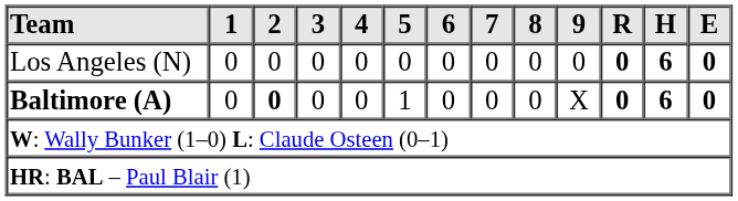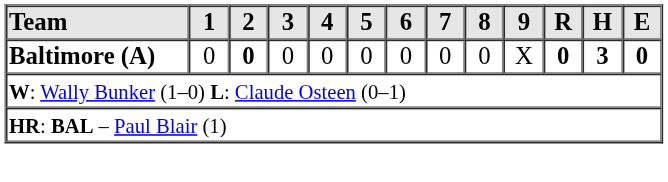 <table border=1 cellspacing=0 width=425 style="margin-left:3em;">
 <tr style="text-align:center; background-color:#e6e6e6;">
 <th align=left width=28%>Team</th>
 <th width=6%>1</th>
 <th width=6%>2</th>
 <th width=6%>3</th>
 <th width=6%>4</th>
 <th width=6%>5</th>
 <th width=6%>6</th>
 <th width=6%>7</th>
 <th width=6%>8</th>
 <th width=6%>9</th>
 <th width=6%>R</th>
 <th width=6%>H</th>
 <th width=6%>E</th>
 </tr>
 <tr style="text-align:center;">
-<td align=left>Los Angeles (N)</td>
+<td align=left><strong>Baltimore (A)</strong></td>
+<td>0</td>
+<td><strong>0</strong></td>
 <td>0</td>
 <td>0</td>
 <td>0</td>
 <td>0</td>
 <td>0</td>
 <td>0</td>
-<td>0</td>
-<td>0</td>
-<td>0</td>
-<td><strong>0</strong></td>
-<td><strong>6</strong></td>
-<td><strong>0</strong></td>
-</tr>
-<tr style="text-align:center;">
-<td align=left><strong>Baltimore (A)</strong></td>
-<td>0</td>
-<td><strong>0</strong></td>
-<td>0</td>
-<td>0</td>
-<td>1</td>
-<td>0</td>
-<td>0</td>
-<td>0</td>
 <td>X</td>
 <td><strong>0</strong></td>
-<td><strong>6</strong></td>
+<td><strong>3</strong></td>
 <td><strong>0</strong></td>
 </tr>
 <tr style="text-align:left;">
 <td colspan=13><small><strong>W</strong>: <a href='#'>Wally Bunker</a> (1–0)   <strong>L</strong>: <a href='#'>Claude Osteen</a> (0–1)  </small></td>
 </tr>
 <tr style="text-align:left;">
 <td colspan=13><small><strong>HR</strong>: <strong>BAL</strong> – <a href='#'>Paul Blair</a> (1)</small></td>
 </tr>
 </table>
